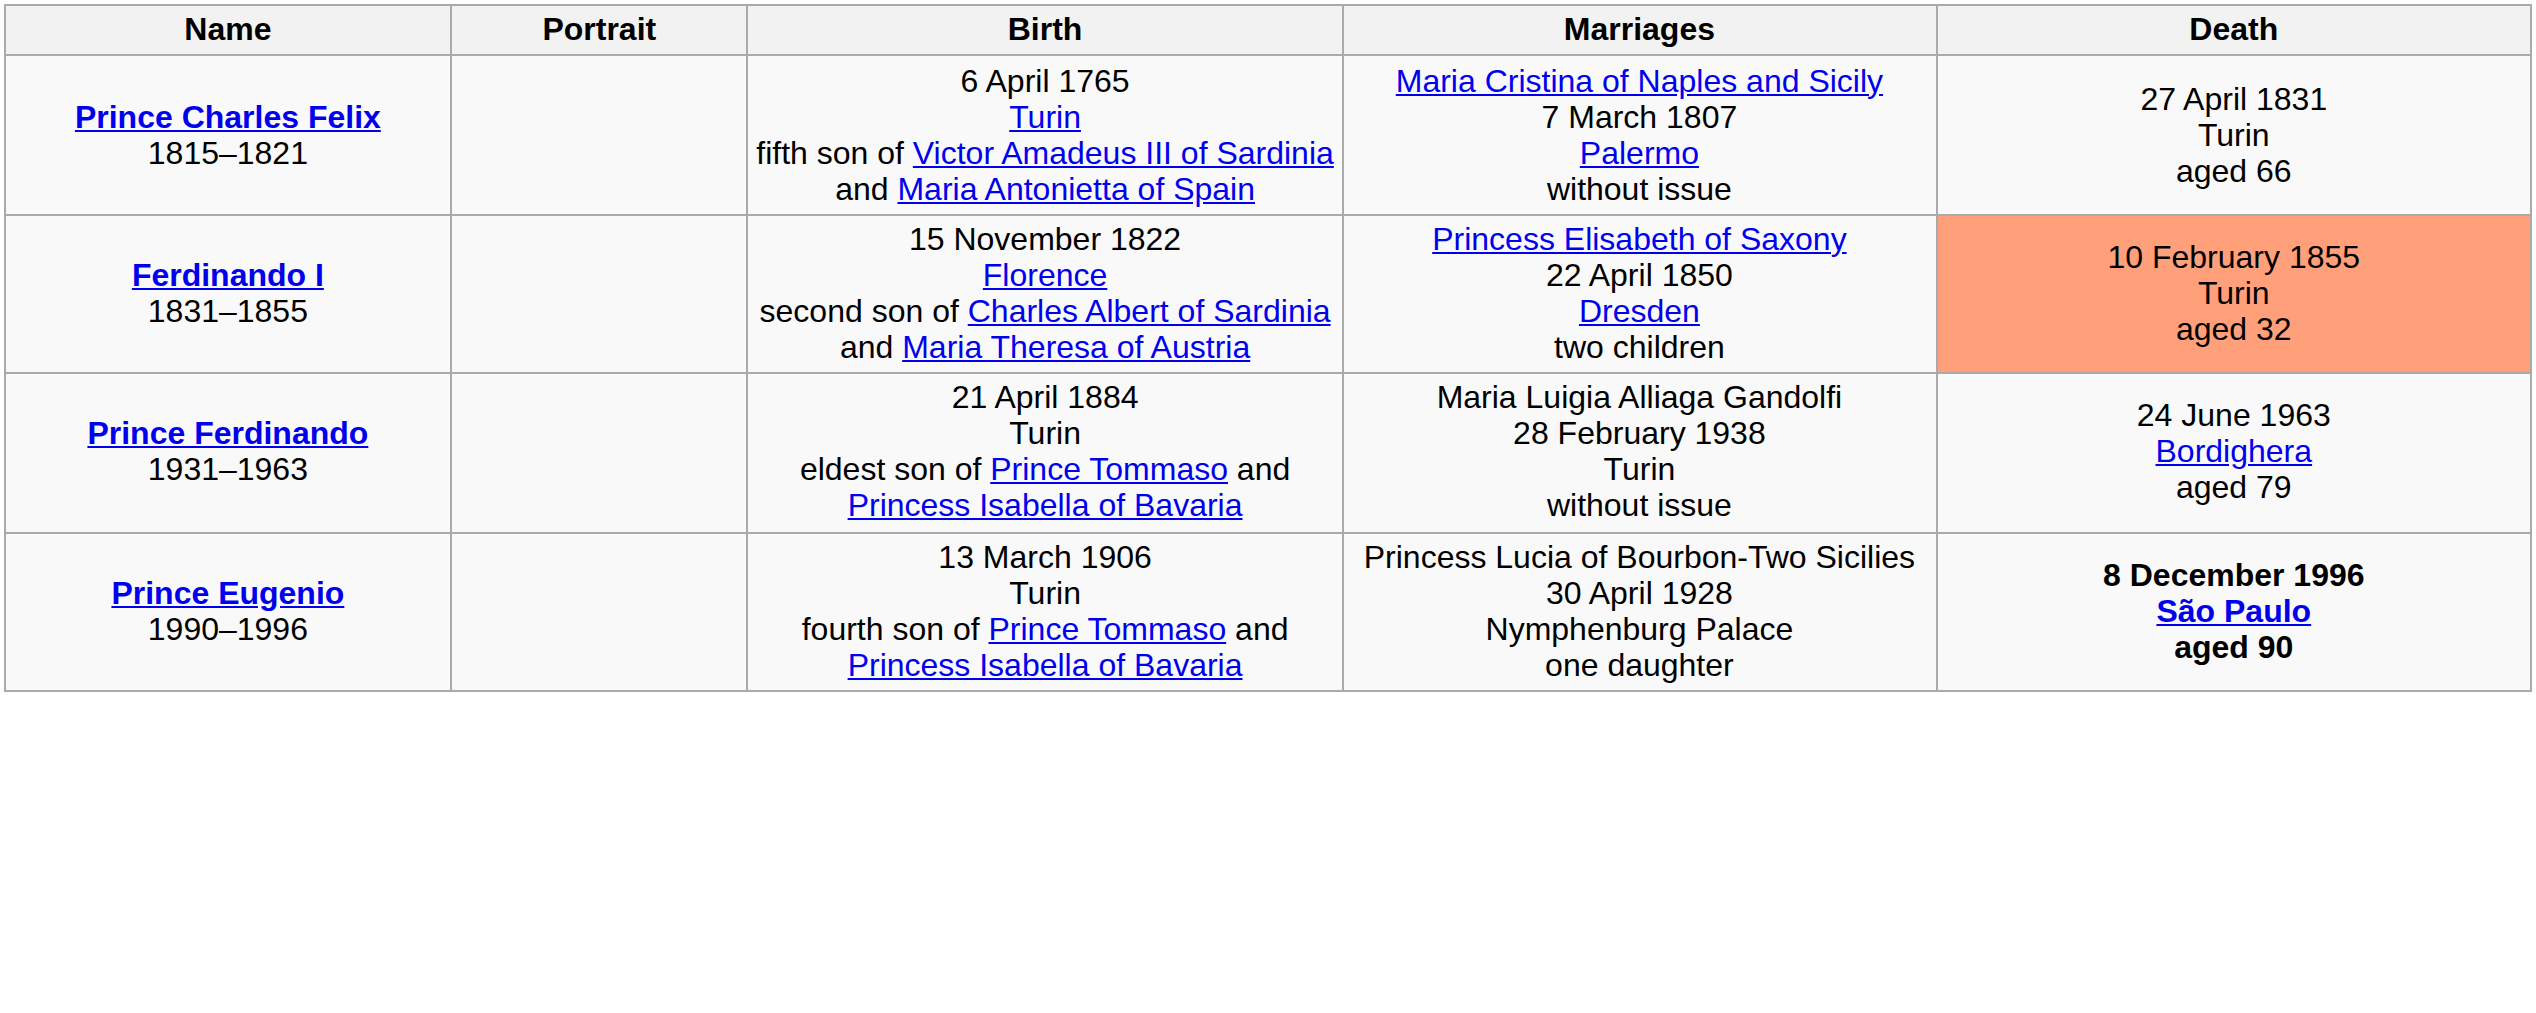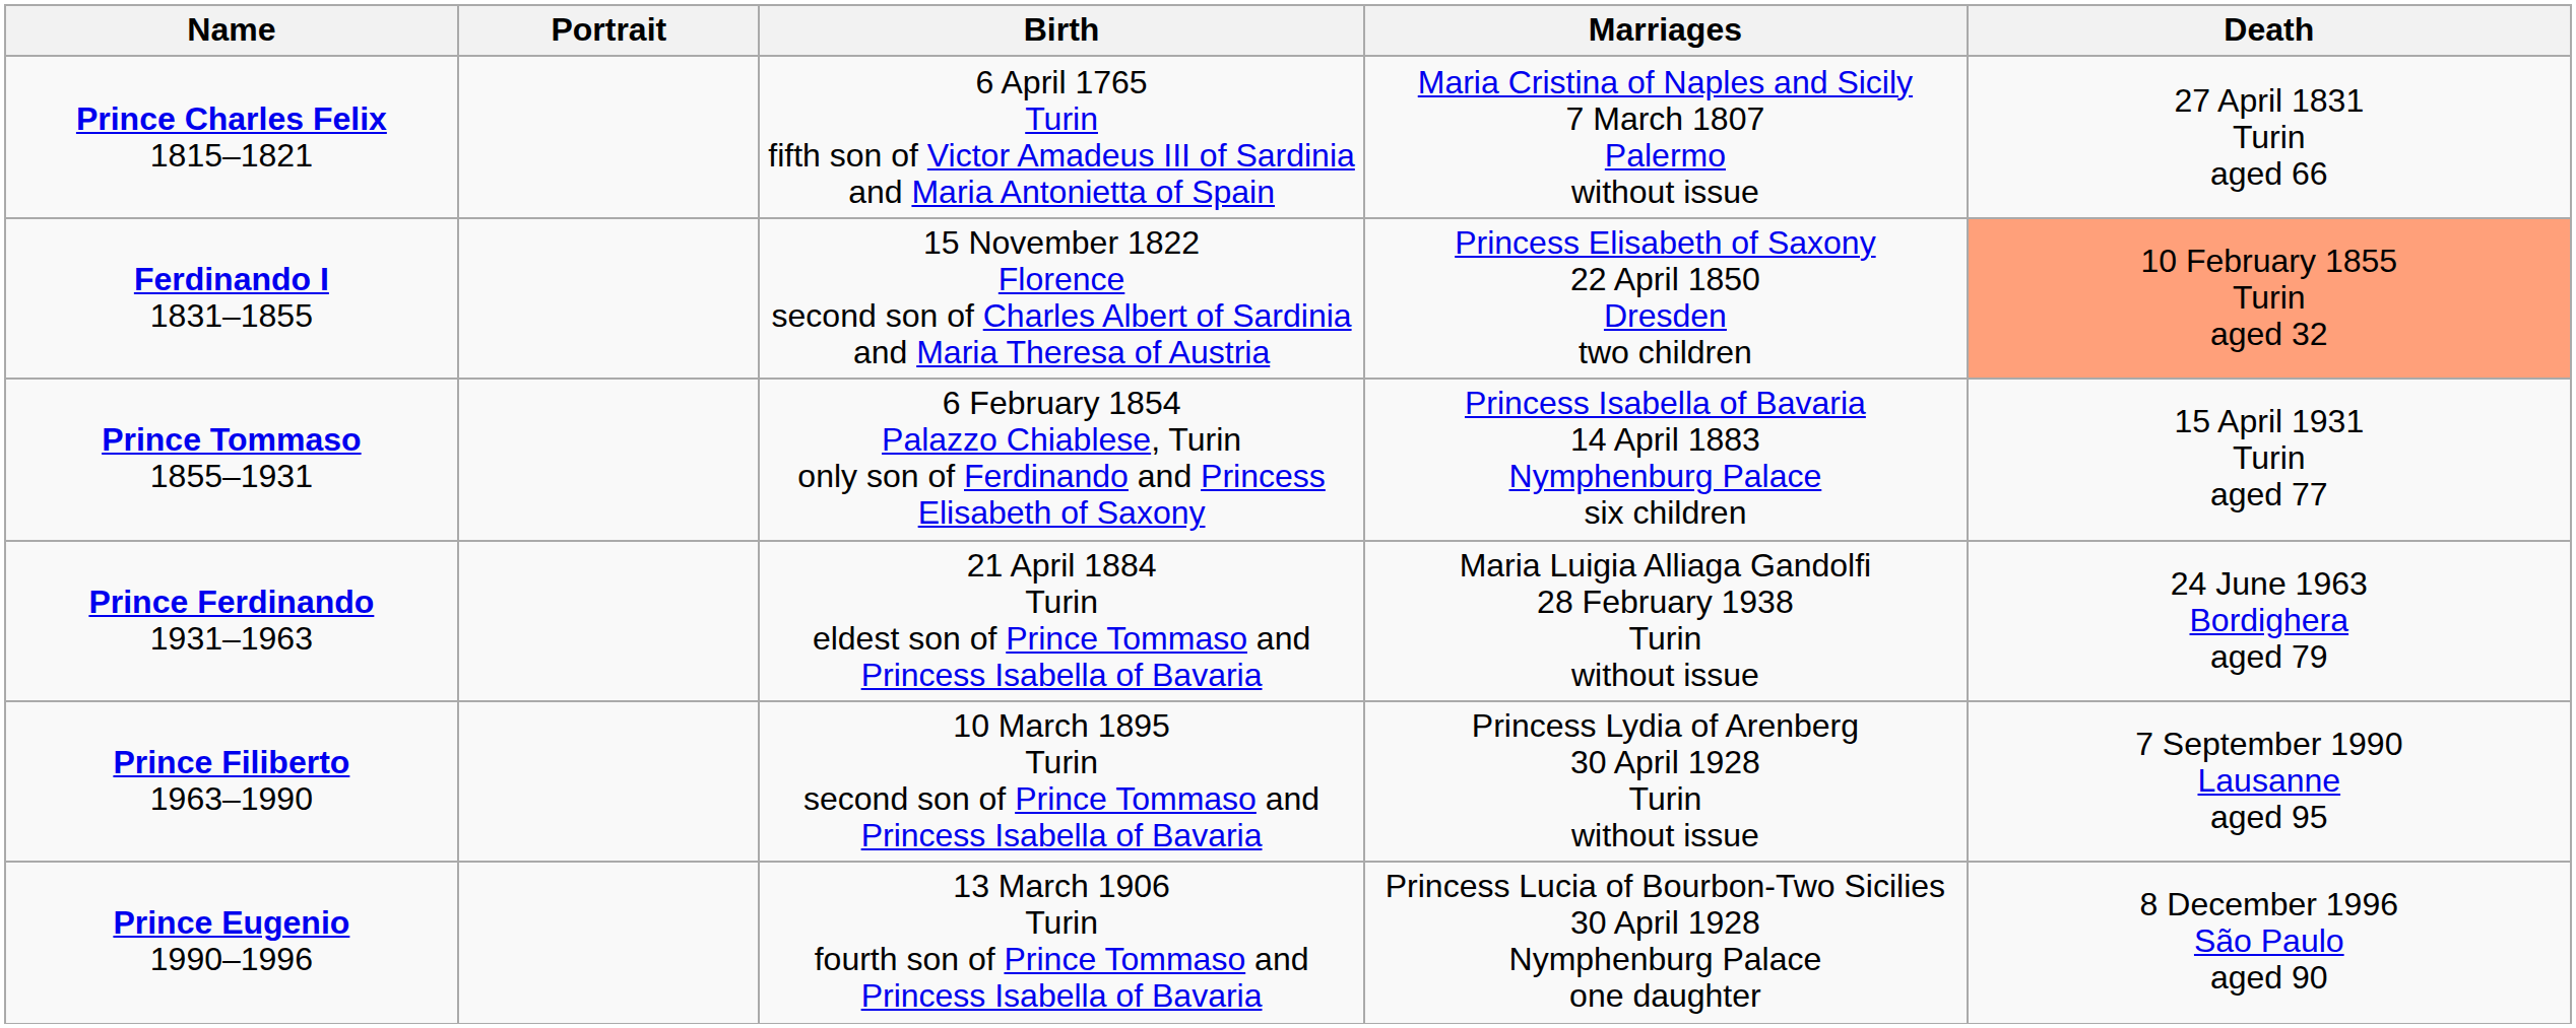 <table style="text-align:center; width:100%" class="wikitable">
 <tr>
 <th width=15%>Name</th>
 <th width=10%>Portrait</th>
 <th width=20%>Birth</th>
 <th width=20%>Marriages</th>
 <th width=20%>Death</th>
 </tr>
 <tr>
 <td width=auto><strong><a href='#'>Prince Charles Felix</a></strong><br>1815–1821</td>
 <td></td>
 <td>6 April 1765<br><a href='#'>Turin</a><br>fifth son of <a href='#'>Victor Amadeus III of Sardinia</a> and <a href='#'>Maria Antonietta of Spain</a></td>
 <td><a href='#'>Maria Cristina of Naples and Sicily</a><br>7 March 1807<br><a href='#'>Palermo</a><br>without issue</td>
 <td>27 April 1831<br>Turin<br>aged 66</td>
 </tr>
 <tr>
 <td width=auto><strong><a href='#'>Ferdinando I</a></strong><br>1831–1855</td>
 <td></td>
 <td>15 November 1822<br><a href='#'>Florence</a><br>second son of <a href='#'>Charles Albert of Sardinia</a> and <a href='#'>Maria Theresa of Austria</a></td>
 <td><a href='#'>Princess Elisabeth of Saxony</a><br>22 April 1850<br><a href='#'>Dresden</a><br>two children</td>
 <td style="background: lightsalmon;">10 February 1855<br>Turin<br>aged 32</td>
 </tr>
 <tr>
+<td width=auto><strong><a href='#'>Prince Tommaso</a></strong><br>1855–1931</td>
+<td></td>
+<td>6 February 1854<br><a href='#'>Palazzo Chiablese</a>, Turin<br>only son of <a href='#'>Ferdinando</a> and <a href='#'>Princess Elisabeth of Saxony</a></td>
+<td><a href='#'>Princess Isabella of Bavaria</a><br>14 April 1883<br><a href='#'>Nymphenburg Palace</a><br>six children</td>
+<td>15 April 1931<br>Turin<br>aged 77</td>
+</tr>
+<tr>
 <td width=auto><strong><a href='#'>Prince Ferdinando</a></strong><br>1931–1963</td>
 <td></td>
 <td>21 April 1884<br>Turin<br>eldest son of <a href='#'>Prince Tommaso</a> and <a href='#'>Princess Isabella of Bavaria</a></td>
 <td>Maria Luigia Alliaga Gandolfi<br>28 February 1938<br>Turin<br>without issue</td>
 <td>24 June 1963<br><a href='#'>Bordighera</a><br>aged 79</td>
 </tr>
 <tr>
+<td width=auto><strong><a href='#'>Prince Filiberto</a></strong><br>1963–1990</td>
+<td></td>
+<td>10 March 1895<br>Turin<br>second son of <a href='#'>Prince Tommaso</a> and <a href='#'>Princess Isabella of Bavaria</a></td>
+<td>Princess Lydia of Arenberg<br>30 April 1928<br>Turin<br>without issue</td>
+<td>7 September 1990<br><a href='#'>Lausanne</a><br>aged 95</td>
+</tr>
+<tr>
 <td width=auto><strong><a href='#'>Prince Eugenio</a></strong><br>1990–1996</td>
 <td></td>
 <td>13 March 1906<br>Turin<br>fourth son of <a href='#'>Prince Tommaso</a> and <a href='#'>Princess Isabella of Bavaria</a></td>
 <td>Princess Lucia of Bourbon-Two Sicilies<br>30 April 1928<br>Nymphenburg Palace<br>one daughter</td>
-<td><strong>8 December 1996<br><a href='#'>São Paulo</a><br>aged 90</strong></td>
+<td>8 December 1996<br><a href='#'>São Paulo</a><br>aged 90</td>
 </tr>
 <tr>
 </tr>
 </table>
